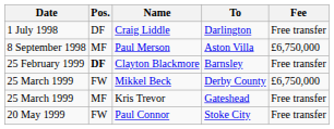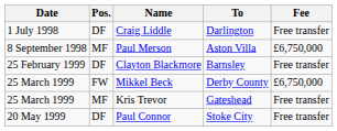 <table class="wikitable">
 <tr>
 <th>Date</th>
 <th>Pos.</th>
 <th>Name</th>
 <th>To</th>
 <th>Fee</th>
 </tr>
 <tr>
 <td>1 July 1998</td>
 <td>DF</td>
 <td><a href='#'>Craig Liddle</a></td>
 <td><a href='#'>Darlington</a></td>
 <td>Free transfer</td>
 </tr>
 <tr>
 <td>8 September 1998</td>
 <td>MF</td>
 <td><a href='#'>Paul Merson</a></td>
 <td><a href='#'>Aston Villa</a></td>
 <td>£6,750,000</td>
 </tr>
 <tr>
 <td>25 February 1999</td>
-<td><strong>DF</strong></td>
+<td>DF</td>
 <td><a href='#'>Clayton Blackmore</a></td>
 <td><a href='#'>Barnsley</a></td>
 <td>Free transfer</td>
 </tr>
 <tr>
 <td>25 March 1999</td>
 <td>FW</td>
 <td><a href='#'>Mikkel Beck</a></td>
 <td><a href='#'>Derby County</a></td>
 <td>£6,750,000</td>
 </tr>
 <tr>
 <td>25 March 1999</td>
 <td>MF</td>
 <td>Kris Trevor</td>
 <td><a href='#'>Gateshead</a></td>
 <td>Free transfer</td>
 </tr>
 <tr>
 <td>20 May 1999</td>
-<td>FW</td>
+<td>DF</td>
 <td><a href='#'>Paul Connor</a></td>
 <td><a href='#'>Stoke City</a></td>
 <td>Free transfer</td>
 </tr>
 </table>
